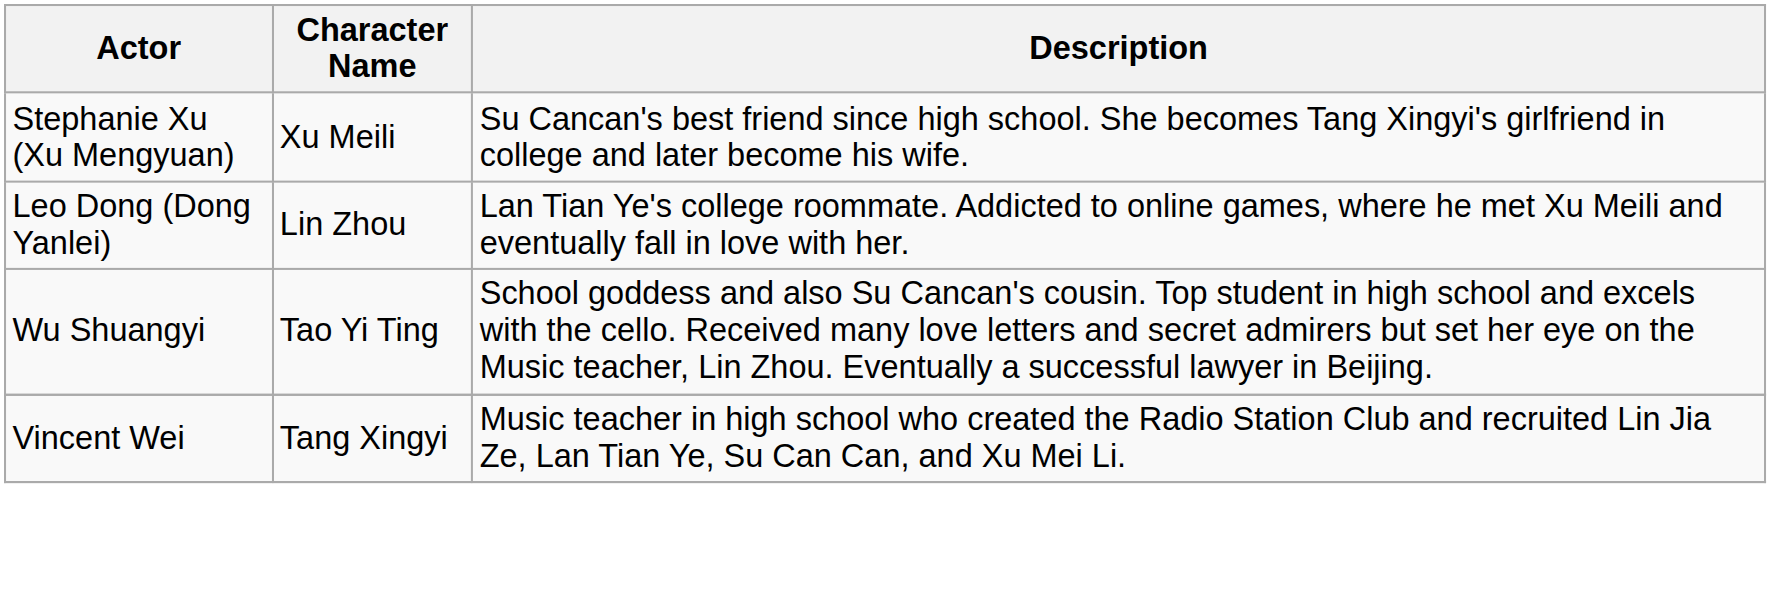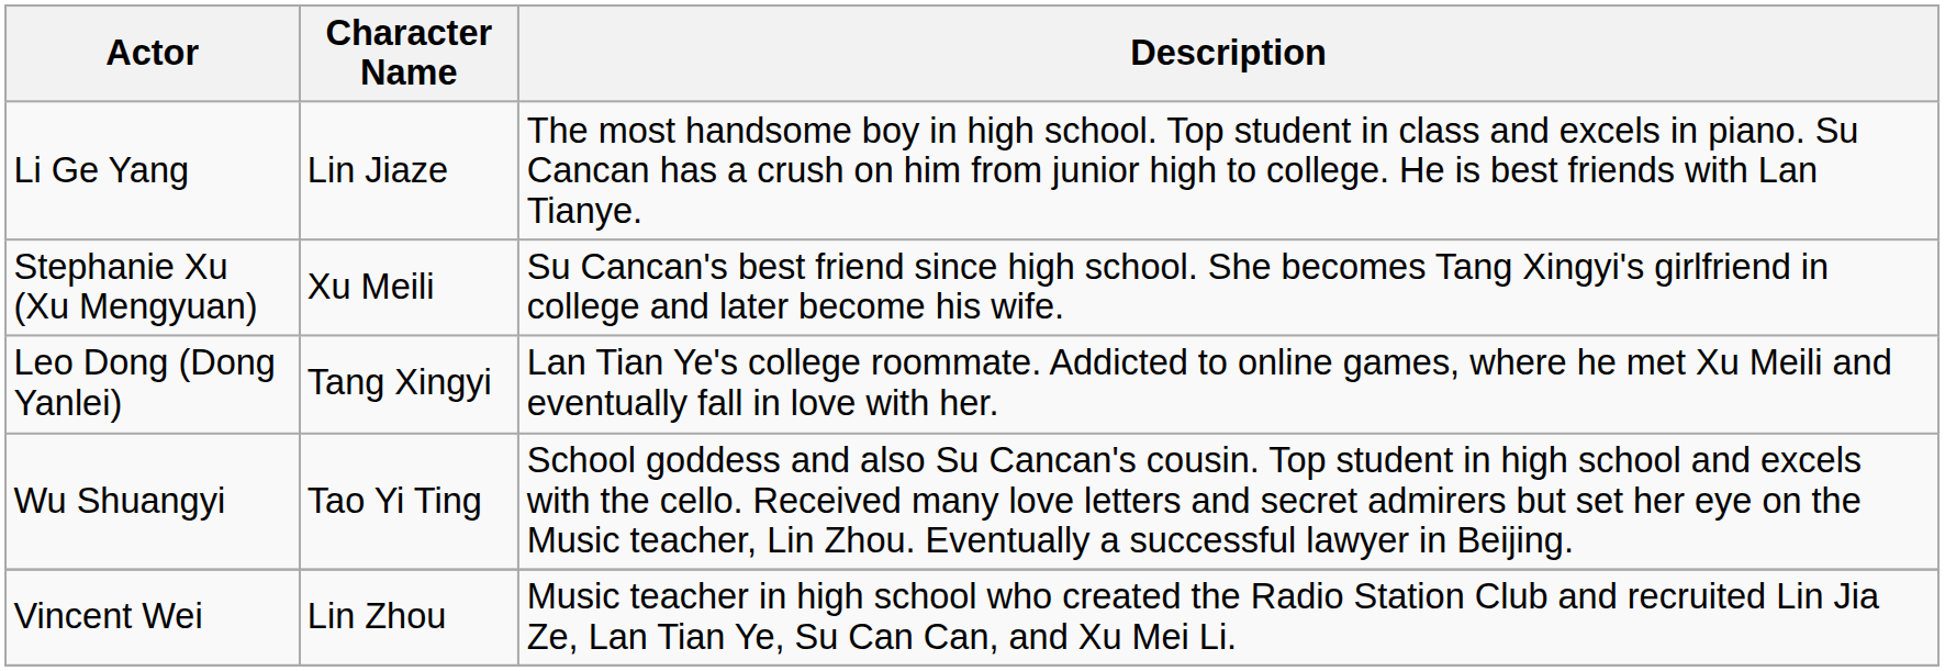 <table class="wikitable">
 <tr>
 <th>Actor</th>
 <th>Character Name</th>
 <th>Description</th>
+</tr>
+<tr>
+<td>Li Ge Yang</td>
+<td>Lin Jiaze</td>
+<td>The most handsome boy in high school.  Top student in class and excels in piano.  Su Cancan has a crush on him from junior high to college.  He is best friends with Lan Tianye.</td>
 </tr>
 <tr>
 <td>Stephanie Xu (Xu Mengyuan)</td>
 <td>Xu Meili</td>
 <td>Su Cancan's best friend since high school.  She becomes Tang Xingyi's girlfriend in college and later become his wife.</td>
 </tr>
 <tr>
 <td>Leo Dong (Dong Yanlei)</td>
-<td>Lin Zhou</td>
+<td>Tang Xingyi</td>
 <td>Lan Tian Ye's college roommate.  Addicted to online games, where he met Xu Meili and eventually fall in love with her.</td>
 </tr>
 <tr>
 <td>Wu Shuangyi</td>
 <td>Tao Yi Ting</td>
 <td>School goddess and also Su Cancan's cousin.  Top student in high school and excels with the cello.  Received many love letters and secret admirers but set her eye on the Music teacher, Lin Zhou. Eventually a successful lawyer in Beijing.</td>
 </tr>
 <tr>
 </tr>
 <tr>
 <td>Vincent Wei</td>
-<td>Tang Xingyi</td>
+<td>Lin Zhou</td>
 <td>Music teacher in high school who created the Radio Station Club and recruited Lin Jia Ze, Lan Tian Ye, Su Can Can, and Xu Mei Li.</td>
 </tr>
 <tr>
 </tr>
 </table>
